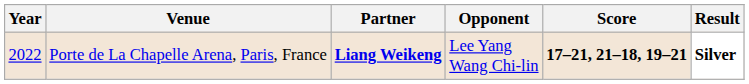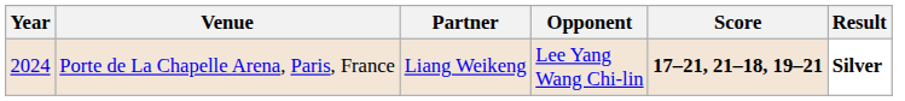 <table class="sortable wikitable" style="font-size: 90%">
 <tr>
 <th>Year</th>
 <th>Venue</th>
 <th>Partner</th>
 <th>Opponent</th>
 <th>Score</th>
 <th>Result</th>
 </tr>
 <tr style="background:#F3E6D7">
-<td align="center"><a href='#'>2022</a></td>
+<td align="center"><a href='#'>2024</a></td>
 <td align="left"><a href='#'>Porte de La Chapelle Arena</a>, <a href='#'>Paris</a>, France</td>
-<td align="left"><strong> <a href='#'>Liang Weikeng</a></strong></td>
+<td align="left"> <a href='#'>Liang Weikeng</a></td>
 <td align="left"> <a href='#'>Lee Yang</a><br> <a href='#'>Wang Chi-lin</a></td>
 <td align="left"><strong>17–21, 21–18, 19–21</strong></td>
 <td style="text-align:left; background:white"> <strong>Silver</strong></td>
 </tr>
 </table>
